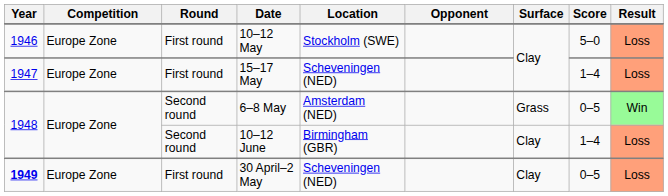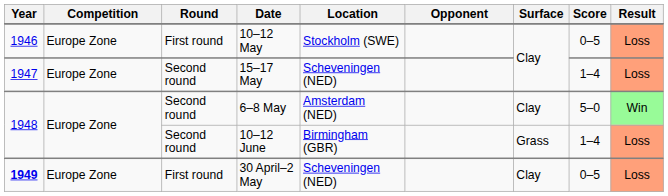 <table class="wikitable collapsible collapsed">
 <tr>
 <th width="50">Year</th>
 <th width="185">Competition</th>
 <th width="115">Round</th>
 <th width="100">Date</th>
 <th width="150">Location</th>
 <th width="175">Opponent</th>
 <th width="70">Surface</th>
 <th width="50">Score</th>
 <th width="70">Result</th>
 </tr>
 <tr style="border-top:2px solid gray;">
 </tr>
 <tr style="border-top:2px solid gray;">
 <td align="center"><a href='#'>1946</a></td>
 <td>Europe Zone</td>
 <td>First round</td>
 <td>10–12 May</td>
 <td><a href='#'>Stockholm</a> (SWE)</td>
 <td></td>
 <td rowspan="2">Clay</td>
-<td align="center">5–0</td>
+<td align="center">0–5</td>
 <td align="center" bgcolor="FFA07A">Loss</td>
 </tr>
 <tr style="border-top:2px solid gray;">
 <td align="center"><a href='#'>1947</a></td>
 <td>Europe Zone</td>
-<td>First round</td>
+<td>Second round</td>
 <td>15–17 May</td>
 <td><a href='#'>Scheveningen</a> (NED)</td>
 <td></td>
 <td align="center">1–4</td>
 <td align="center" bgcolor="FFA07A">Loss</td>
 </tr>
 <tr style="border-top:2px solid gray;">
 <td align="center" rowspan="2"><a href='#'>1948</a></td>
 <td rowspan="2">Europe Zone</td>
 <td>Second round</td>
 <td>6–8 May</td>
 <td><a href='#'>Amsterdam</a> (NED)</td>
 <td></td>
-<td>Grass</td>
-<td align="center">0–5</td>
+<td>Clay</td>
+<td align="center">5–0</td>
 <td align="center" bgcolor="#98FB98">Win</td>
 </tr>
 <tr>
 <td>Second round</td>
 <td>10–12 June</td>
 <td><a href='#'>Birmingham</a> (GBR)</td>
 <td></td>
-<td>Clay</td>
+<td>Grass</td>
 <td align="center">1–4</td>
 <td align="center" bgcolor="FFA07A">Loss</td>
 </tr>
 <tr style="border-top:2px solid gray;">
 <td align="center"><strong><a href='#'>1949</a></strong></td>
 <td>Europe Zone</td>
 <td>First round</td>
 <td>30 April–2 May</td>
 <td><a href='#'>Scheveningen</a> (NED)</td>
 <td></td>
 <td>Clay</td>
 <td align="center">0–5</td>
 <td align="center" bgcolor="FFA07A">Loss</td>
 </tr>
 </table>
